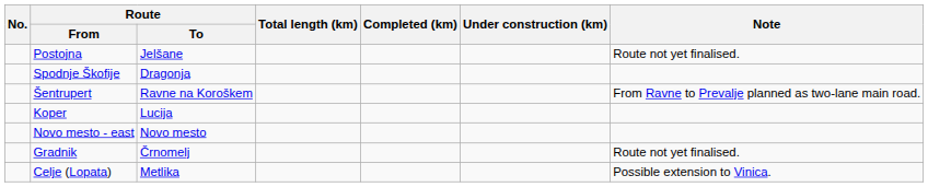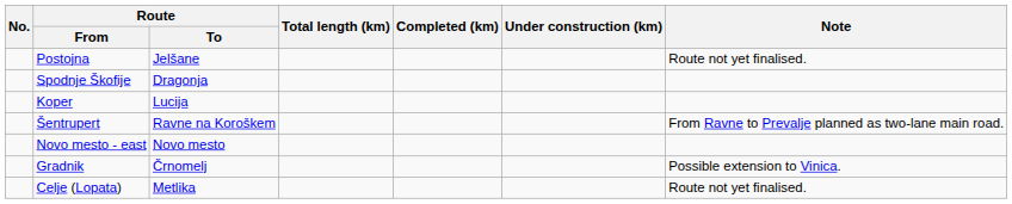 <table class="wikitable">
 <tr>
 <th rowspan="2">No.</th>
 <th colspan="2">Route</th>
 <th rowspan="2">Total length (km)</th>
 <th rowspan="2">Completed (km)</th>
 <th rowspan="2">Under construction (km)</th>
 <th rowspan="2">Note</th>
 </tr>
 <tr>
 <th>From</th>
 <th>To</th>
 </tr>
 <tr>
 <td></td>
 <td><a href='#'>Postojna</a><br> </td>
 <td><a href='#'>Jelšane</a><br>  </td>
 <td></td>
 <td></td>
 <td></td>
 <td>Route not yet finalised.</td>
 </tr>
 <tr>
 <td></td>
 <td><a href='#'>Spodnje Škofije</a><br> </td>
 <td><a href='#'>Dragonja</a><br>  </td>
 <td></td>
 <td></td>
 <td></td>
 <td></td>
 </tr>
 <tr>
 <td></td>
+<td><a href='#'>Koper</a><br> </td>
+<td><a href='#'>Lucija</a></td>
+<td></td>
+<td></td>
+<td></td>
+<td></td>
+</tr>
+<tr>
+<td></td>
 <td><a href='#'>Šentrupert</a><br> </td>
 <td><a href='#'>Ravne na Koroškem</a></td>
 <td></td>
 <td></td>
 <td></td>
 <td>From <a href='#'>Ravne</a> to <a href='#'>Prevalje</a> planned as two-lane main road.</td>
-</tr>
-<tr>
-<td></td>
-<td><a href='#'>Koper</a><br> </td>
-<td><a href='#'>Lucija</a></td>
-<td></td>
-<td></td>
-<td></td>
-<td></td>
 </tr>
 <tr>
 <td></td>
 <td><a href='#'>Novo mesto - east</a><br> </td>
 <td><a href='#'>Novo mesto</a><br> </td>
 <td></td>
 <td></td>
 <td></td>
 <td></td>
 </tr>
 <tr>
 <td></td>
 <td><a href='#'>Gradnik</a><br> </td>
 <td><a href='#'>Črnomelj</a></td>
 <td></td>
 <td></td>
 <td></td>
-<td>Route not yet finalised.</td>
+<td>Possible extension to <a href='#'>Vinica</a>.</td>
 </tr>
 <tr>
 <td></td>
 <td><a href='#'>Celje</a> (<a href='#'>Lopata</a>)<br> </td>
 <td><a href='#'>Metlika</a><br> </td>
 <td></td>
 <td></td>
 <td></td>
-<td>Possible extension to <a href='#'>Vinica</a>.</td>
+<td>Route not yet finalised.</td>
 </tr>
 </table>
